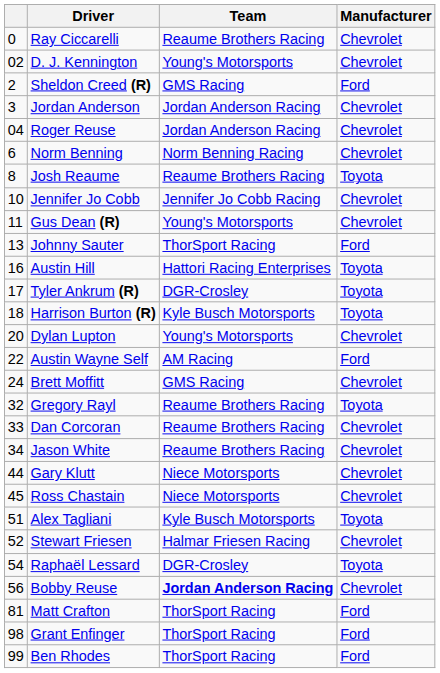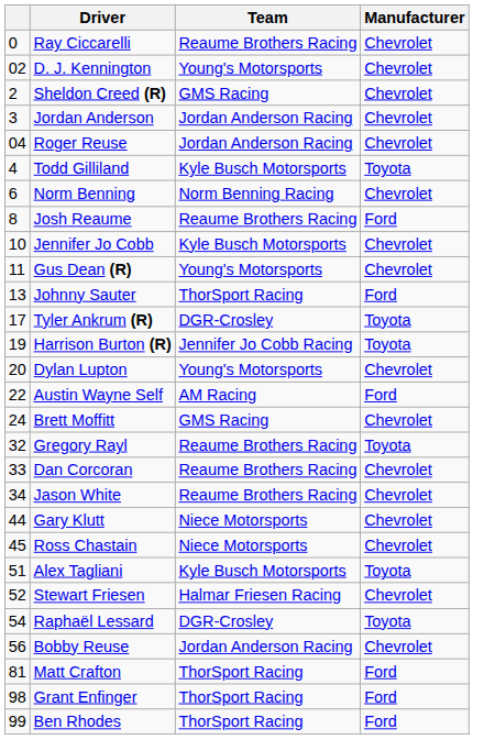 <table class="wikitable" style="font-size:95%">
 <tr>
 <th></th>
 <th>Driver</th>
 <th>Team</th>
 <th>Manufacturer</th>
 </tr>
 <tr>
 <td>0</td>
 <td><a href='#'>Ray Ciccarelli</a></td>
 <td><a href='#'>Reaume Brothers Racing</a></td>
 <td><a href='#'>Chevrolet</a></td>
 </tr>
 <tr>
 <td>02</td>
 <td><a href='#'>D. J. Kennington</a></td>
 <td><a href='#'>Young's Motorsports</a></td>
 <td><a href='#'>Chevrolet</a></td>
 </tr>
 <tr>
 <td>2</td>
 <td><a href='#'>Sheldon Creed</a> <strong>(R)</strong></td>
 <td><a href='#'>GMS Racing</a></td>
-<td><a href='#'>Ford</a></td>
+<td><a href='#'>Chevrolet</a></td>
 </tr>
 <tr>
 <td>3</td>
 <td><a href='#'>Jordan Anderson</a></td>
 <td><a href='#'>Jordan Anderson Racing</a></td>
 <td><a href='#'>Chevrolet</a></td>
 </tr>
 <tr>
 <td>04</td>
 <td><a href='#'>Roger Reuse</a> </td>
 <td><a href='#'>Jordan Anderson Racing</a></td>
 <td><a href='#'>Chevrolet</a></td>
 </tr>
 <tr>
+<td>4</td>
+<td><a href='#'>Todd Gilliland</a></td>
+<td><a href='#'>Kyle Busch Motorsports</a></td>
+<td><a href='#'>Toyota</a></td>
+</tr>
+<tr>
 <td>6</td>
 <td><a href='#'>Norm Benning</a></td>
 <td><a href='#'>Norm Benning Racing</a></td>
 <td><a href='#'>Chevrolet</a></td>
 </tr>
 <tr>
 <td>8</td>
 <td><a href='#'>Josh Reaume</a></td>
 <td><a href='#'>Reaume Brothers Racing</a></td>
-<td><a href='#'>Toyota</a></td>
+<td><a href='#'>Ford</a></td>
 </tr>
 <tr>
 <td>10</td>
 <td><a href='#'>Jennifer Jo Cobb</a></td>
-<td><a href='#'>Jennifer Jo Cobb Racing</a></td>
+<td><a href='#'>Kyle Busch Motorsports</a></td>
 <td><a href='#'>Chevrolet</a></td>
 </tr>
 <tr>
 <td>11</td>
 <td><a href='#'>Gus Dean</a> <strong>(R)</strong></td>
 <td><a href='#'>Young's Motorsports</a></td>
 <td><a href='#'>Chevrolet</a></td>
 </tr>
 <tr>
 <td>13</td>
 <td><a href='#'>Johnny Sauter</a></td>
 <td><a href='#'>ThorSport Racing</a></td>
 <td><a href='#'>Ford</a></td>
 </tr>
 <tr>
-<td>16</td>
-<td><a href='#'>Austin Hill</a></td>
-<td><a href='#'>Hattori Racing Enterprises</a></td>
-<td><a href='#'>Toyota</a></td>
-</tr>
-<tr>
 <td>17</td>
 <td><a href='#'>Tyler Ankrum</a> <strong>(R)</strong></td>
 <td><a href='#'>DGR-Crosley</a></td>
 <td><a href='#'>Toyota</a></td>
 </tr>
 <tr>
-<td>18</td>
+<td>19</td>
 <td><a href='#'>Harrison Burton</a> <strong>(R)</strong></td>
-<td><a href='#'>Kyle Busch Motorsports</a></td>
+<td><a href='#'>Jennifer Jo Cobb Racing</a></td>
 <td><a href='#'>Toyota</a></td>
 </tr>
 <tr>
 <td>20</td>
 <td><a href='#'>Dylan Lupton</a></td>
 <td><a href='#'>Young's Motorsports</a></td>
 <td><a href='#'>Chevrolet</a></td>
 </tr>
 <tr>
 <td>22</td>
 <td><a href='#'>Austin Wayne Self</a></td>
 <td><a href='#'>AM Racing</a></td>
 <td><a href='#'>Ford</a></td>
 </tr>
 <tr>
 <td>24</td>
 <td><a href='#'>Brett Moffitt</a></td>
 <td><a href='#'>GMS Racing</a></td>
 <td><a href='#'>Chevrolet</a></td>
 </tr>
 <tr>
 <td>32</td>
 <td><a href='#'>Gregory Rayl</a></td>
 <td><a href='#'>Reaume Brothers Racing</a></td>
 <td><a href='#'>Toyota</a></td>
 </tr>
 <tr>
 <td>33</td>
 <td><a href='#'>Dan Corcoran</a></td>
 <td><a href='#'>Reaume Brothers Racing</a></td>
 <td><a href='#'>Chevrolet</a></td>
 </tr>
 <tr>
 <td>34</td>
 <td><a href='#'>Jason White</a></td>
 <td><a href='#'>Reaume Brothers Racing</a></td>
 <td><a href='#'>Chevrolet</a></td>
 </tr>
 <tr>
 <td>44</td>
 <td><a href='#'>Gary Klutt</a></td>
 <td><a href='#'>Niece Motorsports</a></td>
 <td><a href='#'>Chevrolet</a></td>
 </tr>
 <tr>
 <td>45</td>
 <td><a href='#'>Ross Chastain</a></td>
 <td><a href='#'>Niece Motorsports</a></td>
 <td><a href='#'>Chevrolet</a></td>
 </tr>
 <tr>
 <td>51</td>
 <td><a href='#'>Alex Tagliani</a></td>
 <td><a href='#'>Kyle Busch Motorsports</a></td>
 <td><a href='#'>Toyota</a></td>
 </tr>
 <tr>
 <td>52</td>
 <td><a href='#'>Stewart Friesen</a></td>
 <td><a href='#'>Halmar Friesen Racing</a></td>
 <td><a href='#'>Chevrolet</a></td>
 </tr>
 <tr>
 <td>54</td>
 <td><a href='#'>Raphaël Lessard</a></td>
 <td><a href='#'>DGR-Crosley</a></td>
 <td><a href='#'>Toyota</a></td>
 </tr>
 <tr>
 <td>56</td>
 <td><a href='#'>Bobby Reuse</a> </td>
-<td><strong><a href='#'>Jordan Anderson Racing</a></strong></td>
+<td><a href='#'>Jordan Anderson Racing</a></td>
 <td><a href='#'>Chevrolet</a></td>
 </tr>
 <tr>
 <td>81</td>
 <td><a href='#'>Matt Crafton</a></td>
 <td><a href='#'>ThorSport Racing</a></td>
 <td><a href='#'>Ford</a></td>
 </tr>
 <tr>
 <td>98</td>
 <td><a href='#'>Grant Enfinger</a></td>
 <td><a href='#'>ThorSport Racing</a></td>
 <td><a href='#'>Ford</a></td>
 </tr>
 <tr>
 <td>99</td>
 <td><a href='#'>Ben Rhodes</a></td>
 <td><a href='#'>ThorSport Racing</a></td>
 <td><a href='#'>Ford</a></td>
 </tr>
 </table>
